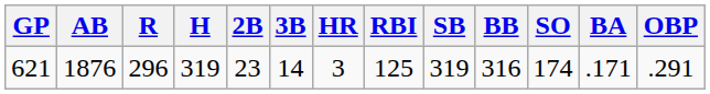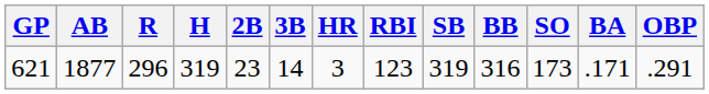 <table class="wikitable">
 <tr>
 <th><a href='#'>GP</a></th>
 <th><a href='#'>AB</a></th>
 <th><a href='#'>R</a></th>
 <th><a href='#'>H</a></th>
 <th><a href='#'>2B</a></th>
 <th><a href='#'>3B</a></th>
 <th><a href='#'>HR</a></th>
 <th><a href='#'>RBI</a></th>
 <th><a href='#'>SB</a></th>
 <th><a href='#'>BB</a></th>
 <th><a href='#'>SO</a></th>
 <th><a href='#'>BA</a></th>
 <th><a href='#'>OBP</a></th>
 </tr>
 <tr align=center>
 <td>621</td>
-<td>1876</td>
+<td>1877</td>
 <td>296</td>
 <td>319</td>
 <td>23</td>
 <td>14</td>
 <td>3</td>
-<td>125</td>
+<td>123</td>
 <td>319</td>
 <td>316</td>
-<td>174</td>
+<td>173</td>
 <td>.171</td>
 <td>.291</td>
 </tr>
 </table>
